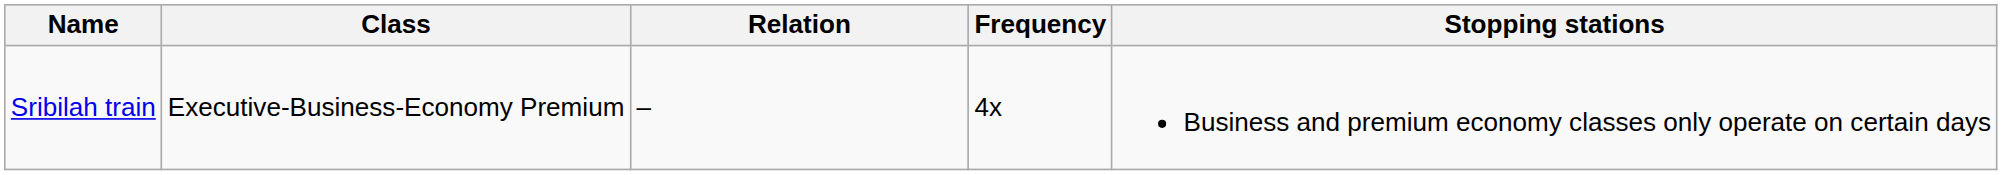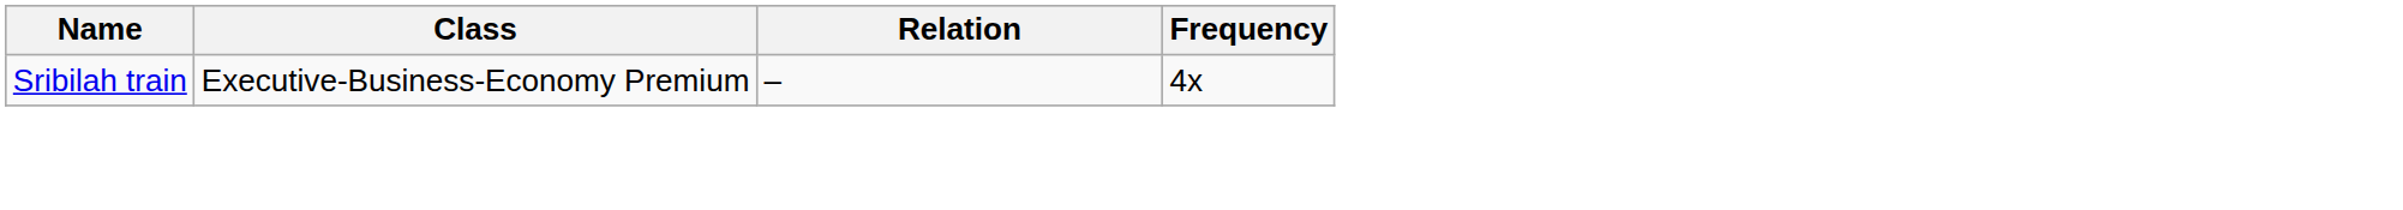 <table class="wikitable">
 <tr>
 <th>Name</th>
 <th>Class</th>
 <th width="200">Relation</th>
 <th>Frequency</th>
-<th>Stopping stations</th>
 </tr>
 <tr>
 <td><a href='#'>Sribilah train</a></td>
 <td>Executive-Business-Economy Premium</td>
 <td> – </td>
 <td>4x</td>
-<td><br><ul><li>Business and premium economy classes only operate on certain days</li></ul></td>
 </tr>
 </table>
